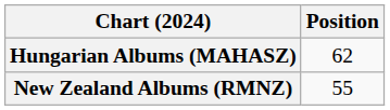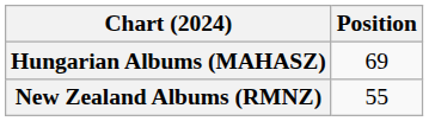 <table class="wikitable sortable plainrowheaders" style="text-align:center">
 <tr>
 <th scope="col">Chart (2024)</th>
 <th scope="col">Position</th>
 </tr>
 <tr>
 <th scope="row">Hungarian Albums (MAHASZ)</th>
-<td>62</td>
+<td>69</td>
 </tr>
 <tr>
 <th scope="row">New Zealand Albums (RMNZ)</th>
 <td>55</td>
 </tr>
 </table>
